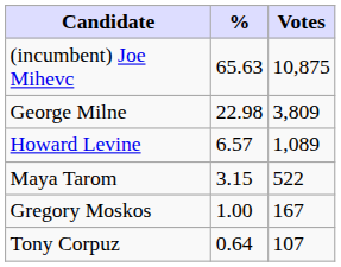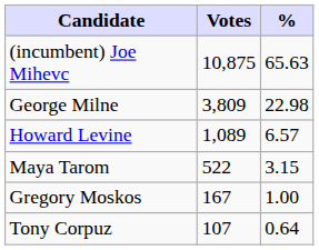 <table class="wikitable">
 <tr>
 <th style="background:#ddf; width:150px;">Candidate</th>
+<th style="background:#ddf;">Votes</th>
 <th style="background:#ddf;">%</th>
-<th style="background:#ddf;">Votes</th>
 </tr>
 <tr>
 <td>(incumbent) <a href='#'>Joe Mihevc</a></td>
+<td>10,875</td>
 <td>65.63</td>
-<td>10,875</td>
 </tr>
 <tr>
 <td>George Milne</td>
+<td>3,809</td>
 <td>22.98</td>
-<td>3,809</td>
 </tr>
 <tr>
 <td><a href='#'>Howard Levine</a></td>
+<td>1,089</td>
 <td>6.57</td>
-<td>1,089</td>
 </tr>
 <tr>
 <td>Maya Tarom</td>
+<td>522</td>
 <td>3.15</td>
-<td>522</td>
 </tr>
 <tr>
 <td>Gregory Moskos</td>
+<td>167</td>
 <td>1.00</td>
-<td>167</td>
 </tr>
 <tr>
 <td>Tony Corpuz</td>
+<td>107</td>
 <td>0.64</td>
-<td>107</td>
 </tr>
 </table>
